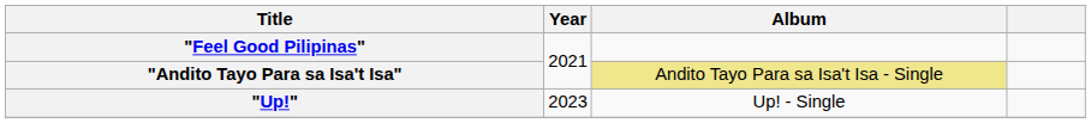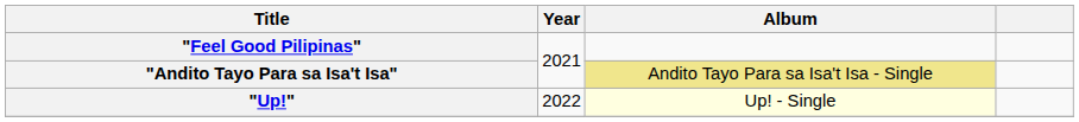 <table class="wikitable plainrowheaders" style="text-align:center;">
 <tr>
 <th scope="col" rowspan="1" style="width:30em;">Title</th>
 <th scope="col" rowspan="1" style="width:1em;">Year</th>
 <th scope="col" rowspan="1" style="width:23em;">Album</th>
 <th scope="col" rowspan="1" style="width:4em;"></th>
 </tr>
 <tr>
 <th scope="row">"<a href='#'>Feel Good Pilipinas</a>" <br></th>
 <td rowspan="2">2021</td>
 <td></td>
 <td></td>
 </tr>
 <tr>
 <th scope="row">"Andito Tayo Para sa Isa't Isa" <br> </th>
 <td style="background: khaki;">Andito Tayo Para sa Isa't Isa - Single</td>
 <td></td>
 </tr>
 <tr>
 <th scope="row">"<a href='#'>Up!</a>" <br></th>
-<td rowspan="1">2023</td>
-<td>Up! - Single</td>
+<td rowspan="1">2022</td>
+<td style="background: lightyellow;">Up! - Single</td>
 <td></td>
 </tr>
 <tr>
 </tr>
 </table>
